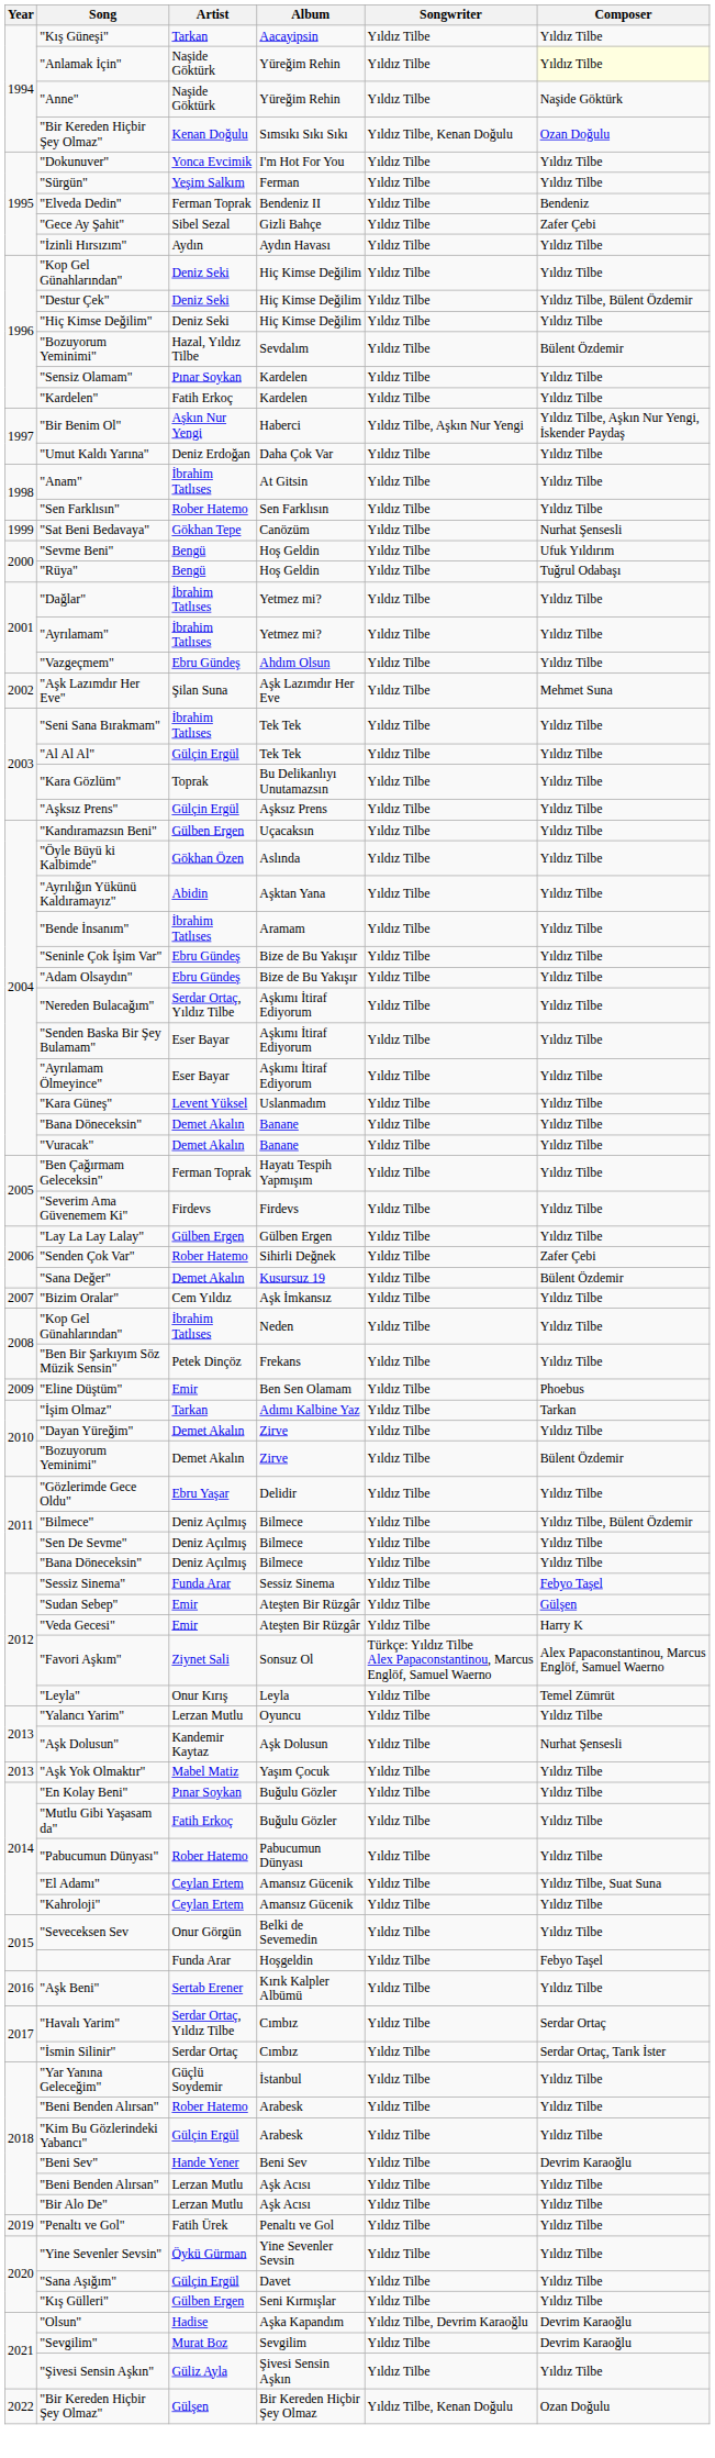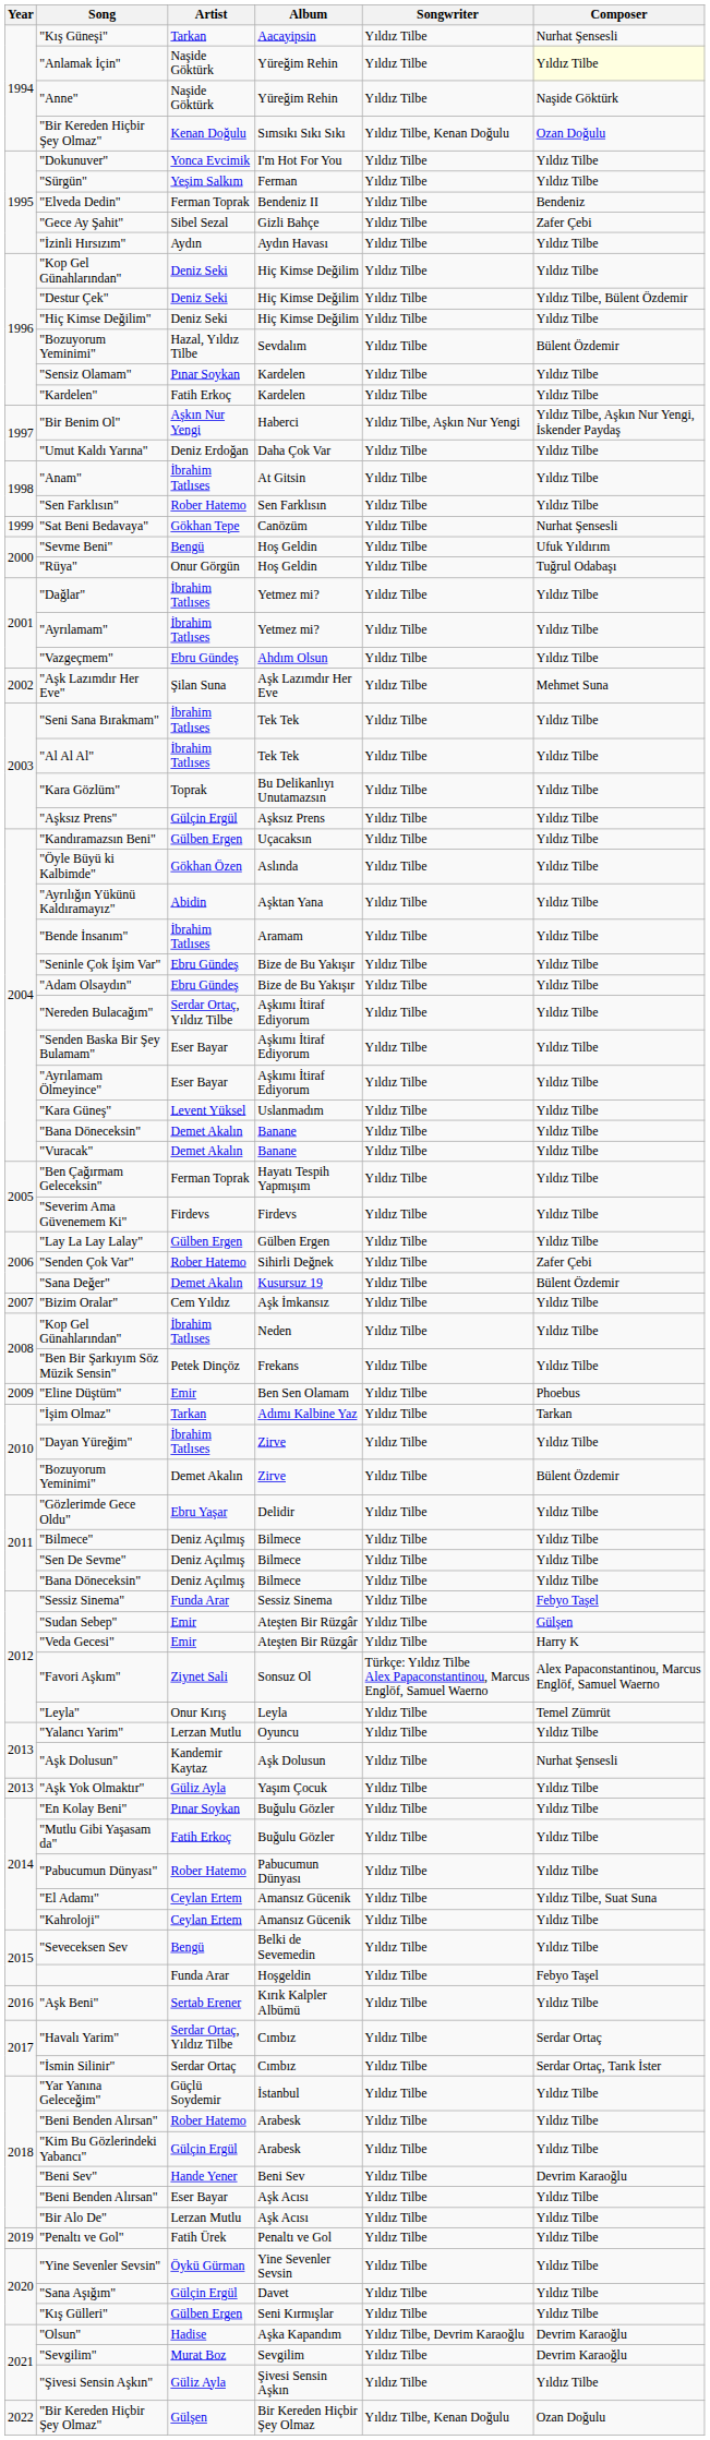 <table class="wikitable">
 <tr>
 <th>Year</th>
 <th>Song</th>
 <th>Artist</th>
 <th>Album</th>
 <th>Songwriter</th>
 <th>Composer</th>
 </tr>
 <tr>
 <td rowspan="4">1994</td>
 <td>"Kış Güneşi"</td>
 <td><a href='#'>Tarkan</a></td>
 <td><a href='#'>Aacayipsin</a></td>
 <td>Yıldız Tilbe</td>
-<td>Yıldız Tilbe</td>
+<td>Nurhat Şensesli</td>
 </tr>
 <tr>
 <td>"Anlamak İçin"</td>
 <td>Naşide Göktürk</td>
 <td>Yüreğim Rehin</td>
 <td>Yıldız Tilbe</td>
 <td style="background: lightyellow;">Yıldız Tilbe</td>
 </tr>
 <tr>
 <td>"Anne"</td>
 <td>Naşide Göktürk</td>
 <td>Yüreğim Rehin</td>
 <td>Yıldız Tilbe</td>
 <td>Naşide Göktürk</td>
 </tr>
 <tr>
 <td>"Bir Kereden Hiçbir Şey Olmaz"</td>
 <td><a href='#'>Kenan Doğulu</a></td>
 <td>Sımsıkı Sıkı Sıkı</td>
 <td>Yıldız Tilbe, Kenan Doğulu</td>
 <td><a href='#'>Ozan Doğulu</a></td>
 </tr>
 <tr>
 <td rowspan="5">1995</td>
 <td>"Dokunuver"</td>
 <td><a href='#'>Yonca Evcimik</a></td>
 <td>I'm Hot For You</td>
 <td>Yıldız Tilbe</td>
 <td>Yıldız Tilbe</td>
 </tr>
 <tr>
 <td>"Sürgün"</td>
 <td><a href='#'>Yeşim Salkım</a></td>
 <td>Ferman</td>
 <td>Yıldız Tilbe</td>
 <td>Yıldız Tilbe</td>
 </tr>
 <tr>
 <td>"Elveda Dedin"</td>
 <td>Ferman Toprak</td>
 <td>Bendeniz II</td>
 <td>Yıldız Tilbe</td>
 <td>Bendeniz</td>
 </tr>
 <tr>
 <td>"Gece Ay Şahit"</td>
 <td>Sibel Sezal</td>
 <td>Gizli Bahçe</td>
 <td>Yıldız Tilbe</td>
 <td>Zafer Çebi</td>
 </tr>
 <tr>
 <td>"İzinli Hırsızım"</td>
 <td>Aydın</td>
 <td>Aydın Havası</td>
 <td>Yıldız Tilbe</td>
 <td>Yıldız Tilbe</td>
 </tr>
 <tr>
 <td rowspan="6">1996</td>
 <td>"Kop Gel Günahlarından"</td>
 <td><a href='#'>Deniz Seki</a></td>
 <td>Hiç Kimse Değilim</td>
 <td>Yıldız Tilbe</td>
 <td>Yıldız Tilbe</td>
 </tr>
 <tr>
 <td>"Destur Çek"</td>
 <td><a href='#'>Deniz Seki</a></td>
 <td>Hiç Kimse Değilim</td>
 <td>Yıldız Tilbe</td>
 <td>Yıldız Tilbe, Bülent Özdemir</td>
 </tr>
 <tr>
 <td>"Hiç Kimse Değilim"</td>
 <td>Deniz Seki</td>
 <td>Hiç Kimse Değilim</td>
 <td>Yıldız Tilbe</td>
 <td>Yıldız Tilbe</td>
 </tr>
 <tr>
 <td>"Bozuyorum Yeminimi"</td>
 <td>Hazal, Yıldız Tilbe</td>
 <td>Sevdalım</td>
 <td>Yıldız Tilbe</td>
 <td>Bülent Özdemir</td>
 </tr>
 <tr>
 <td>"Sensiz Olamam"</td>
 <td><a href='#'>Pınar Soykan</a></td>
 <td>Kardelen</td>
 <td>Yıldız Tilbe</td>
 <td>Yıldız Tilbe</td>
 </tr>
 <tr>
 <td>"Kardelen"</td>
 <td>Fatih Erkoç</td>
 <td>Kardelen</td>
 <td>Yıldız Tilbe</td>
 <td>Yıldız Tilbe</td>
 </tr>
 <tr>
 <td rowspan="2">1997</td>
 <td>"Bir Benim Ol"</td>
 <td><a href='#'>Aşkın Nur Yengi</a></td>
 <td>Haberci</td>
 <td>Yıldız Tilbe, Aşkın Nur Yengi</td>
 <td>Yıldız Tilbe, Aşkın Nur Yengi, İskender Paydaş</td>
 </tr>
 <tr>
 <td>"Umut Kaldı Yarına"</td>
 <td>Deniz Erdoğan</td>
 <td>Daha Çok Var</td>
 <td>Yıldız Tilbe</td>
 <td>Yıldız Tilbe</td>
 </tr>
 <tr>
 <td rowspan="2">1998</td>
 <td>"Anam"</td>
 <td><a href='#'>İbrahim Tatlıses</a></td>
 <td>At Gitsin</td>
 <td>Yıldız Tilbe</td>
 <td>Yıldız Tilbe</td>
 </tr>
 <tr>
 <td>"Sen Farklısın"</td>
 <td><a href='#'>Rober Hatemo</a></td>
 <td>Sen Farklısın</td>
 <td>Yıldız Tilbe</td>
 <td>Yıldız Tilbe</td>
 </tr>
 <tr>
 <td>1999</td>
 <td>"Sat Beni Bedavaya"</td>
 <td><a href='#'>Gökhan Tepe</a></td>
 <td>Canözüm</td>
 <td>Yıldız Tilbe</td>
 <td>Nurhat Şensesli</td>
 </tr>
 <tr>
 <td rowspan=2>2000</td>
 <td>"Sevme Beni"</td>
 <td><a href='#'>Bengü</a></td>
 <td>Hoş Geldin</td>
 <td>Yıldız Tilbe</td>
 <td>Ufuk Yıldırım</td>
 </tr>
 <tr>
 <td>"Rüya"</td>
-<td><a href='#'>Bengü</a></td>
+<td>Onur Görgün</td>
 <td>Hoş Geldin</td>
 <td>Yıldız Tilbe</td>
 <td>Tuğrul Odabaşı</td>
 </tr>
 <tr>
 <td rowspan=3>2001</td>
 <td>"Dağlar"</td>
 <td><a href='#'>İbrahim Tatlıses</a></td>
 <td>Yetmez mi?</td>
 <td>Yıldız Tilbe</td>
 <td>Yıldız Tilbe</td>
 </tr>
 <tr>
 <td>"Ayrılamam"</td>
 <td><a href='#'>İbrahim Tatlıses</a></td>
 <td>Yetmez mi?</td>
 <td>Yıldız Tilbe</td>
 <td>Yıldız Tilbe</td>
 </tr>
 <tr>
 <td>"Vazgeçmem"</td>
 <td><a href='#'>Ebru Gündeş</a></td>
 <td><a href='#'>Ahdım Olsun</a></td>
 <td>Yıldız Tilbe</td>
 <td>Yıldız Tilbe</td>
 </tr>
 <tr>
 <td>2002</td>
 <td>"Aşk Lazımdır Her Eve"</td>
 <td>Şilan Suna</td>
 <td>Aşk Lazımdır Her Eve</td>
 <td>Yıldız Tilbe</td>
 <td>Mehmet Suna</td>
 </tr>
 <tr>
 <td rowspan=4>2003</td>
 <td>"Seni Sana Bırakmam"</td>
 <td><a href='#'>İbrahim Tatlıses</a></td>
 <td>Tek Tek</td>
 <td>Yıldız Tilbe</td>
 <td>Yıldız Tilbe</td>
 </tr>
 <tr>
 <td>"Al Al Al"</td>
-<td><a href='#'>Gülçin Ergül</a></td>
+<td><a href='#'>İbrahim Tatlıses</a></td>
 <td>Tek Tek</td>
 <td>Yıldız Tilbe</td>
 <td>Yıldız Tilbe</td>
 </tr>
 <tr>
 <td>"Kara Gözlüm"</td>
 <td>Toprak</td>
 <td>Bu Delikanlıyı Unutamazsın</td>
 <td>Yıldız Tilbe</td>
 <td>Yıldız Tilbe</td>
 </tr>
 <tr>
 <td>"Aşksız Prens"</td>
 <td><a href='#'>Gülçin Ergül</a></td>
 <td>Aşksız Prens</td>
 <td>Yıldız Tilbe</td>
 <td>Yıldız Tilbe</td>
 </tr>
 <tr>
 <td rowspan=12>2004</td>
 <td>"Kandıramazsın Beni"</td>
 <td><a href='#'>Gülben Ergen</a></td>
 <td>Uçacaksın</td>
 <td>Yıldız Tilbe</td>
 <td>Yıldız Tilbe</td>
 </tr>
 <tr>
 <td>"Öyle Büyü ki Kalbimde"</td>
 <td><a href='#'>Gökhan Özen</a></td>
 <td>Aslında</td>
 <td>Yıldız Tilbe</td>
 <td>Yıldız Tilbe</td>
 </tr>
 <tr>
 <td>"Ayrılığın Yükünü Kaldıramayız"</td>
 <td><a href='#'>Abidin</a></td>
 <td>Aşktan Yana</td>
 <td>Yıldız Tilbe</td>
 <td>Yıldız Tilbe</td>
 </tr>
 <tr>
 <td>"Bende İnsanım"</td>
 <td><a href='#'>İbrahim Tatlıses</a></td>
 <td>Aramam</td>
 <td>Yıldız Tilbe</td>
 <td>Yıldız Tilbe</td>
 </tr>
 <tr>
 <td>"Seninle Çok İşim Var"</td>
 <td><a href='#'>Ebru Gündeş</a></td>
 <td>Bize de Bu Yakışır</td>
 <td>Yıldız Tilbe</td>
 <td>Yıldız Tilbe</td>
 </tr>
 <tr>
 <td>"Adam Olsaydın"</td>
 <td><a href='#'>Ebru Gündeş</a></td>
 <td>Bize de Bu Yakışır</td>
 <td>Yıldız Tilbe</td>
 <td>Yıldız Tilbe</td>
 </tr>
 <tr>
 <td>"Nereden Bulacağım"</td>
 <td><a href='#'>Serdar Ortaç</a>, Yıldız Tilbe</td>
 <td>Aşkımı İtiraf Ediyorum</td>
 <td>Yıldız Tilbe</td>
 <td>Yıldız Tilbe</td>
 </tr>
 <tr>
 <td>"Senden Baska Bir Şey Bulamam"</td>
 <td>Eser Bayar</td>
 <td>Aşkımı İtiraf Ediyorum</td>
 <td>Yıldız Tilbe</td>
 <td>Yıldız Tilbe</td>
 </tr>
 <tr>
 <td>"Ayrılamam Ölmeyince"</td>
 <td>Eser Bayar</td>
 <td>Aşkımı İtiraf Ediyorum</td>
 <td>Yıldız Tilbe</td>
 <td>Yıldız Tilbe</td>
 </tr>
 <tr>
 <td>"Kara Güneş"</td>
 <td><a href='#'>Levent Yüksel</a></td>
 <td>Uslanmadım</td>
 <td>Yıldız Tilbe</td>
 <td>Yıldız Tilbe</td>
 </tr>
 <tr>
 <td>"Bana Döneceksin"</td>
 <td><a href='#'>Demet Akalın</a></td>
 <td><a href='#'>Banane</a></td>
 <td>Yıldız Tilbe</td>
 <td>Yıldız Tilbe</td>
 </tr>
 <tr>
 <td>"Vuracak"</td>
 <td><a href='#'>Demet Akalın</a></td>
 <td><a href='#'>Banane</a></td>
 <td>Yıldız Tilbe</td>
 <td>Yıldız Tilbe</td>
 </tr>
 <tr>
 <td rowspan=2>2005</td>
 <td>"Ben Çağırmam Geleceksin"</td>
 <td>Ferman Toprak</td>
 <td>Hayatı Tespih Yapmışım</td>
 <td>Yıldız Tilbe</td>
 <td>Yıldız Tilbe</td>
 </tr>
 <tr>
 <td>"Severim Ama Güvenemem Ki"</td>
 <td>Firdevs</td>
 <td>Firdevs</td>
 <td>Yıldız Tilbe</td>
 <td>Yıldız Tilbe</td>
 </tr>
 <tr>
 <td rowspan=3>2006</td>
 <td>"Lay La Lay Lalay"</td>
 <td><a href='#'>Gülben Ergen</a></td>
 <td>Gülben Ergen</td>
 <td>Yıldız Tilbe</td>
 <td>Yıldız Tilbe</td>
 </tr>
 <tr>
 <td>"Senden Çok Var"</td>
 <td><a href='#'>Rober Hatemo</a></td>
 <td>Sihirli Değnek</td>
 <td>Yıldız Tilbe</td>
 <td>Zafer Çebi</td>
 </tr>
 <tr>
 <td>"Sana Değer"</td>
 <td><a href='#'>Demet Akalın</a></td>
 <td><a href='#'>Kusursuz 19</a></td>
 <td>Yıldız Tilbe</td>
 <td>Bülent Özdemir</td>
 </tr>
 <tr>
 <td>2007</td>
 <td>"Bizim Oralar"</td>
 <td>Cem Yıldız</td>
 <td>Aşk İmkansız</td>
 <td>Yıldız Tilbe</td>
 <td>Yıldız Tilbe</td>
 </tr>
 <tr>
 <td rowspan=2>2008</td>
 <td>"Kop Gel Günahlarından"</td>
 <td><a href='#'>İbrahim Tatlıses</a></td>
 <td>Neden</td>
 <td>Yıldız Tilbe</td>
 <td>Yıldız Tilbe</td>
 </tr>
 <tr>
 <td>"Ben Bir Şarkıyım Söz Müzik Sensin"</td>
 <td>Petek Dinçöz</td>
 <td>Frekans</td>
 <td>Yıldız Tilbe</td>
 <td>Yıldız Tilbe</td>
 </tr>
 <tr>
 <td>2009</td>
 <td>"Eline Düştüm"</td>
 <td><a href='#'>Emir</a></td>
 <td>Ben Sen Olamam</td>
 <td>Yıldız Tilbe</td>
 <td>Phoebus</td>
 </tr>
 <tr>
 <td rowspan=3>2010</td>
 <td>"İşim Olmaz"</td>
 <td><a href='#'>Tarkan</a></td>
 <td><a href='#'>Adımı Kalbine Yaz</a></td>
 <td>Yıldız Tilbe</td>
 <td>Tarkan</td>
 </tr>
 <tr>
 <td>"Dayan Yüreğim"</td>
-<td><a href='#'>Demet Akalın</a></td>
+<td><a href='#'>İbrahim Tatlıses</a></td>
 <td><a href='#'>Zirve</a></td>
 <td>Yıldız Tilbe</td>
 <td>Yıldız Tilbe</td>
 </tr>
 <tr>
 <td>"Bozuyorum Yeminimi"</td>
 <td>Demet Akalın</td>
 <td><a href='#'>Zirve</a></td>
 <td>Yıldız Tilbe</td>
 <td>Bülent Özdemir</td>
 </tr>
 <tr>
 <td rowspan=4>2011</td>
 <td>"Gözlerimde Gece Oldu"</td>
 <td><a href='#'>Ebru Yaşar</a></td>
 <td>Delidir</td>
 <td>Yıldız Tilbe</td>
 <td>Yıldız Tilbe</td>
 </tr>
 <tr>
 <td>"Bilmece"</td>
 <td>Deniz Açılmış</td>
 <td>Bilmece</td>
 <td>Yıldız Tilbe</td>
-<td>Yıldız Tilbe, Bülent Özdemir</td>
+<td>Yıldız Tilbe</td>
 </tr>
 <tr>
 <td>"Sen De Sevme"</td>
 <td>Deniz Açılmış</td>
 <td>Bilmece</td>
 <td>Yıldız Tilbe</td>
 <td>Yıldız Tilbe</td>
 </tr>
 <tr>
 <td>"Bana Döneceksin"</td>
 <td>Deniz Açılmış</td>
 <td>Bilmece</td>
 <td>Yıldız Tilbe</td>
 <td>Yıldız Tilbe</td>
 </tr>
 <tr>
 <td rowspan=5>2012</td>
 <td>"Sessiz Sinema"</td>
 <td><a href='#'>Funda Arar</a></td>
 <td>Sessiz Sinema</td>
 <td>Yıldız Tilbe</td>
 <td><a href='#'>Febyo Taşel</a></td>
 </tr>
 <tr>
 <td>"Sudan Sebep"</td>
 <td><a href='#'>Emir</a></td>
 <td>Ateşten Bir Rüzgâr</td>
 <td>Yıldız Tilbe</td>
 <td><a href='#'>Gülşen</a></td>
 </tr>
 <tr>
 <td>"Veda Gecesi"</td>
 <td><a href='#'>Emir</a></td>
 <td>Ateşten Bir Rüzgâr</td>
 <td>Yıldız Tilbe</td>
 <td>Harry K</td>
 </tr>
 <tr>
 <td>"Favori Aşkım"</td>
 <td><a href='#'>Ziynet Sali</a></td>
 <td>Sonsuz Ol</td>
 <td>Türkçe: Yıldız Tilbe<br><a href='#'>Alex Papaconstantinou</a>, Marcus Englöf, Samuel Waerno</td>
 <td>Alex Papaconstantinou, Marcus Englöf, Samuel Waerno</td>
 </tr>
 <tr>
 <td>"Leyla"</td>
 <td>Onur Kırış</td>
 <td>Leyla</td>
 <td>Yıldız Tilbe</td>
 <td>Temel Zümrüt</td>
 </tr>
 <tr>
 <td rowspan=2>2013</td>
 <td>"Yalancı Yarim"</td>
 <td>Lerzan Mutlu</td>
 <td>Oyuncu</td>
 <td>Yıldız Tilbe</td>
 <td>Yıldız Tilbe</td>
 </tr>
 <tr>
 <td>"Aşk Dolusun"</td>
 <td>Kandemir Kaytaz</td>
 <td>Aşk Dolusun</td>
 <td>Yıldız Tilbe</td>
 <td>Nurhat Şensesli</td>
 </tr>
 <tr>
 <td>2013</td>
 <td>"Aşk Yok Olmaktır"</td>
-<td><a href='#'>Mabel Matiz</a></td>
+<td><a href='#'>Güliz Ayla</a></td>
 <td>Yaşım Çocuk</td>
 <td>Yıldız Tilbe</td>
 <td>Yıldız Tilbe</td>
 </tr>
 <tr>
 <td rowspan=5>2014</td>
 <td>"En Kolay Beni"</td>
 <td><a href='#'>Pınar Soykan</a></td>
 <td>Buğulu Gözler</td>
 <td>Yıldız Tilbe</td>
 <td>Yıldız Tilbe</td>
 </tr>
 <tr>
 <td>"Mutlu Gibi Yaşasam da"</td>
 <td><a href='#'>Fatih Erkoç</a></td>
 <td>Buğulu Gözler</td>
 <td>Yıldız Tilbe</td>
 <td>Yıldız Tilbe</td>
 </tr>
 <tr>
 <td>"Pabucumun Dünyası"</td>
 <td><a href='#'>Rober Hatemo</a></td>
 <td>Pabucumun Dünyası</td>
 <td>Yıldız Tilbe</td>
 <td>Yıldız Tilbe</td>
 </tr>
 <tr>
 <td>"El Adamı"</td>
 <td><a href='#'>Ceylan Ertem</a></td>
 <td>Amansız Gücenik</td>
 <td>Yıldız Tilbe</td>
 <td>Yıldız Tilbe, Suat Suna</td>
 </tr>
 <tr>
 <td>"Kahroloji"</td>
 <td><a href='#'>Ceylan Ertem</a></td>
 <td>Amansız Gücenik</td>
 <td>Yıldız Tilbe</td>
 <td>Yıldız Tilbe</td>
 </tr>
 <tr>
 <td rowspan="2">2015</td>
 <td>"Seveceksen Sev</td>
-<td>Onur Görgün</td>
+<td><a href='#'>Bengü</a></td>
 <td>Belki de Sevemedin</td>
 <td>Yıldız Tilbe</td>
 <td>Yıldız Tilbe</td>
 </tr>
 <tr>
 <td></td>
 <td>Funda Arar</td>
 <td>Hoşgeldin</td>
 <td>Yıldız Tilbe</td>
 <td>Febyo Taşel</td>
 </tr>
 <tr>
 <td>2016</td>
 <td>"Aşk Beni"</td>
 <td><a href='#'>Sertab Erener</a></td>
 <td>Kırık Kalpler Albümü</td>
 <td>Yıldız Tilbe</td>
 <td>Yıldız Tilbe</td>
 </tr>
 <tr>
 <td rowspan="2">2017</td>
 <td>"Havalı Yarim"</td>
 <td><a href='#'>Serdar Ortaç</a>, Yıldız Tilbe</td>
 <td>Cımbız</td>
 <td>Yıldız Tilbe</td>
 <td>Serdar Ortaç</td>
 </tr>
 <tr>
 <td>"İsmin Silinir"</td>
 <td>Serdar Ortaç</td>
 <td>Cımbız</td>
 <td>Yıldız Tilbe</td>
 <td>Serdar Ortaç, Tarık İster</td>
 </tr>
 <tr>
 <td rowspan="6">2018</td>
 <td>"Yar Yanına Geleceğim"</td>
 <td>Güçlü Soydemir</td>
 <td>İstanbul</td>
 <td>Yıldız Tilbe</td>
 <td>Yıldız Tilbe</td>
 </tr>
 <tr>
 <td>"Beni Benden Alırsan"</td>
 <td><a href='#'>Rober Hatemo</a></td>
 <td>Arabesk</td>
 <td>Yıldız Tilbe</td>
 <td>Yıldız Tilbe</td>
 </tr>
 <tr>
 <td>"Kim Bu Gözlerindeki Yabancı"</td>
 <td><a href='#'>Gülçin Ergül</a></td>
 <td>Arabesk</td>
 <td>Yıldız Tilbe</td>
 <td>Yıldız Tilbe</td>
 </tr>
 <tr>
 <td>"Beni Sev"</td>
 <td><a href='#'>Hande Yener</a></td>
 <td>Beni Sev</td>
 <td>Yıldız Tilbe</td>
 <td>Devrim Karaoğlu</td>
 </tr>
 <tr>
 <td>"Beni Benden Alırsan"</td>
-<td>Lerzan Mutlu</td>
+<td>Eser Bayar</td>
 <td>Aşk Acısı</td>
 <td>Yıldız Tilbe</td>
 <td>Yıldız Tilbe</td>
 </tr>
 <tr>
 <td>"Bir Alo De"</td>
 <td>Lerzan Mutlu</td>
 <td>Aşk Acısı</td>
 <td>Yıldız Tilbe</td>
 <td>Yıldız Tilbe</td>
 </tr>
 <tr>
 <td>2019</td>
 <td>"Penaltı ve Gol"</td>
 <td>Fatih Ürek</td>
 <td>Penaltı ve Gol</td>
 <td>Yıldız Tilbe</td>
 <td>Yıldız Tilbe</td>
 </tr>
 <tr>
 <td rowspan="3">2020</td>
 <td>"Yine Sevenler Sevsin"</td>
 <td><a href='#'>Öykü Gürman</a></td>
 <td>Yine Sevenler Sevsin</td>
 <td>Yıldız Tilbe</td>
 <td>Yıldız Tilbe</td>
 </tr>
 <tr>
 <td>"Sana Aşığım"</td>
 <td><a href='#'>Gülçin Ergül</a></td>
 <td>Davet</td>
 <td>Yıldız Tilbe</td>
 <td>Yıldız Tilbe</td>
 </tr>
 <tr>
 <td>"Kış Gülleri"</td>
 <td><a href='#'>Gülben Ergen</a></td>
 <td>Seni Kırmışlar</td>
 <td>Yıldız Tilbe</td>
 <td>Yıldız Tilbe</td>
 </tr>
 <tr>
 <td rowspan="3">2021</td>
 <td>"Olsun"</td>
 <td><a href='#'>Hadise</a></td>
 <td>Aşka Kapandım</td>
 <td>Yıldız Tilbe, Devrim Karaoğlu</td>
 <td>Devrim Karaoğlu</td>
 </tr>
 <tr>
 <td>"Sevgilim"</td>
 <td><a href='#'>Murat Boz</a></td>
 <td>Sevgilim</td>
 <td>Yıldız Tilbe</td>
 <td>Devrim Karaoğlu</td>
 </tr>
 <tr>
 <td>"Şivesi Sensin Aşkın"</td>
 <td><a href='#'>Güliz Ayla</a></td>
 <td>Şivesi Sensin Aşkın</td>
 <td>Yıldız Tilbe</td>
 <td>Yıldız Tilbe</td>
 </tr>
 <tr>
 <td rowspan="1">2022</td>
 <td>"Bir Kereden Hiçbir Şey Olmaz"</td>
 <td><a href='#'>Gülşen</a></td>
 <td>Bir Kereden Hiçbir Şey Olmaz</td>
 <td>Yıldız Tilbe, Kenan Doğulu</td>
 <td>Ozan Doğulu</td>
 </tr>
 </table>
